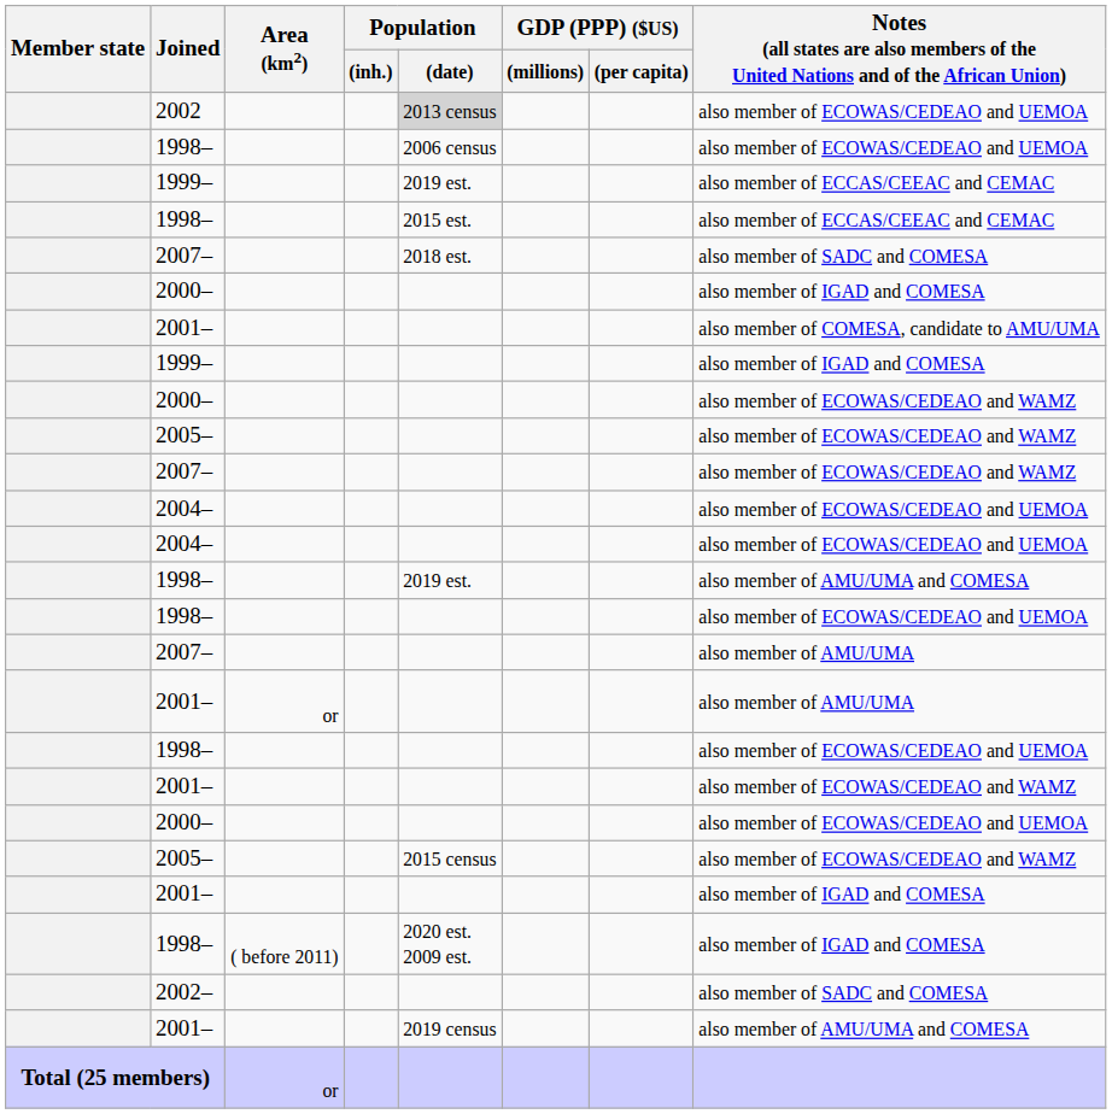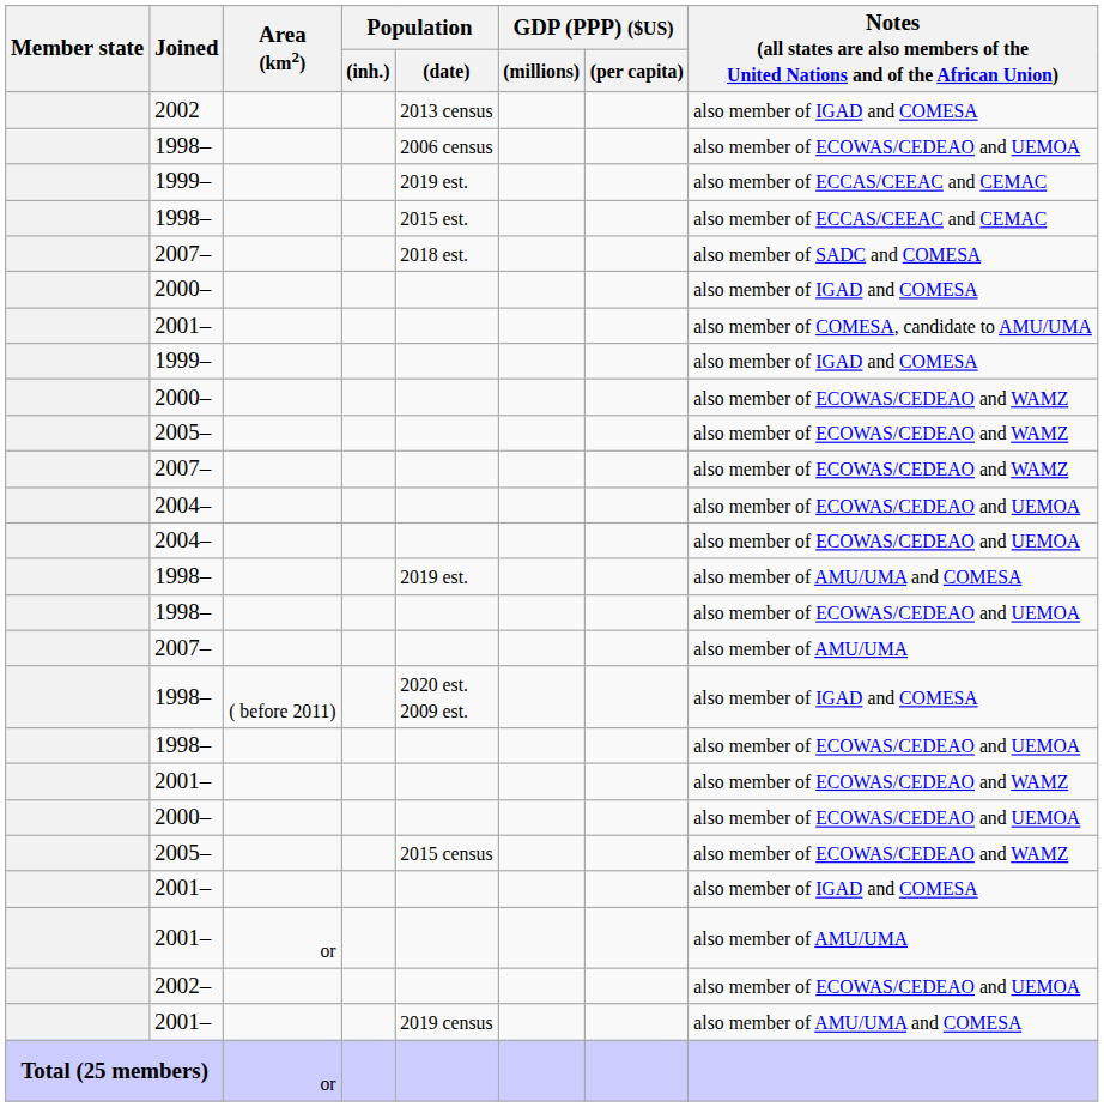 <table class="wikitable sortable">
 <tr>
 <th rowspan="2" scope="col">Member state</th>
 <th rowspan="2" scope="col">Joined</th>
 <th rowspan="2" scope="col">Area<br><small>(km<sup>2</sup>)</small></th>
 <th colspan="2" scope="col">Population</th>
 <th colspan="2" scope="col">GDP (PPP) <small>($US)</small></th>
 <th rowspan="2" scope="col">Notes<br><small>(all states are also members of the<br><a href='#'>United Nations</a> and of the <a href='#'>African Union</a>)</small></th>
 </tr>
 <tr>
 <th scope="col"><small>(inh.)</small></th>
 <th scope="col"><small>(date)</small></th>
 <th scope="col"><small>(millions)</small></th>
 <th scope="col"><small>(per capita)</small></th>
 </tr>
 <tr>
 <th scope="row" style="text-align:left"></th>
 <td>2002</td>
 <td style="text-align:right" data-sort-value="114763"></td>
 <td style="text-align:right" data-sort-value="10008749"></td>
-<td style="background: lightgrey;"><small>2013 census</small></td>
+<td><small>2013 census</small></td>
 <td style="text-align:right" data-sort-value="29918"></td>
 <td style="text-align:right" data-sort-value="2552"></td>
-<td><small>also member of <a href='#'>ECOWAS/CEDEAO</a> and <a href='#'>UEMOA</a></small></td>
+<td><small>also member of <a href='#'>IGAD</a> and <a href='#'>COMESA</a></small></td>
 </tr>
 <tr>
 <th scope="row" style="text-align:left"></th>
 <td>1998–</td>
 <td style="text-align:right" data-sort-value="274200"></td>
 <td style="text-align:right" data-sort-value="14017262"></td>
 <td><small>2006 census</small></td>
 <td style="text-align:right" data-sort-value="45339"></td>
 <td style="text-align:right" data-sort-value="792"></td>
 <td><small>also member of <a href='#'>ECOWAS/CEDEAO</a> and <a href='#'>UEMOA</a></small></td>
 </tr>
 <tr>
 <th scope="row" style="text-align:left"></th>
 <td>1999–</td>
 <td style="text-align:right" data-sort-value="622984"></td>
 <td style="text-align:right" data-sort-value="4666368"></td>
 <td><small>2019 est.</small></td>
 <td style="text-align:right" data-sort-value="4262"></td>
 <td style="text-align:right" data-sort-value="823"></td>
 <td><small>also member of <a href='#'>ECCAS/CEEAC</a> and <a href='#'>CEMAC</a></small></td>
 </tr>
 <tr>
 <th scope="row" style="text-align:left"></th>
 <td>1998–</td>
 <td style="text-align:right" data-sort-value="1284000"></td>
 <td style="text-align:right" data-sort-value="13670084"></td>
 <td><small>2015 est.</small></td>
 <td style="text-align:right" data-sort-value=""></td>
 <td style="text-align:right" data-sort-value="2428"></td>
 <td><small>also member of <a href='#'>ECCAS/CEEAC</a> and <a href='#'>CEMAC</a></small></td>
 </tr>
 <tr>
 <th scope="row" style="text-align:left"></th>
 <td>2007–</td>
 <td style="text-align:right" data-sort-value="1861"></td>
 <td style="text-align:right" data-sort-value="850688"></td>
 <td><small>2018 est.</small></td>
 <td style="text-align:right" data-sort-value="2446"></td>
 <td style="text-align:right" data-sort-value="2799"></td>
 <td><small>also member of <a href='#'>SADC</a> and <a href='#'>COMESA</a></small></td>
 </tr>
 <tr>
 <th scope="row" style="text-align:left"></th>
 <td>2000–</td>
 <td style="text-align:right" data-sort-value="23200"></td>
 <td style="text-align:right" data-sort-value=""></td>
 <td><small></small></td>
 <td style="text-align:right" data-sort-value=""></td>
 <td style="text-align:right" data-sort-value=""></td>
 <td><small>also member of <a href='#'>IGAD</a> and <a href='#'>COMESA</a></small></td>
 </tr>
 <tr>
 <th scope="row" style="text-align:left"></th>
 <td>2001–</td>
 <td style="text-align:right" data-sort-value="1010408"></td>
 <td style="text-align:right" data-sort-value=""></td>
 <td><small></small></td>
 <td style="text-align:right" data-sort-value=""></td>
 <td style="text-align:right" data-sort-value=""></td>
 <td><small>also member of <a href='#'>COMESA</a>, candidate to <a href='#'>AMU/UMA</a></small></td>
 </tr>
 <tr>
 <th scope="row" style="text-align:left"></th>
 <td>1999–</td>
 <td style="text-align:right" data-sort-value="117600"></td>
 <td style="text-align:right" data-sort-value=""></td>
 <td><small></small></td>
 <td style="text-align:right" data-sort-value=""></td>
 <td style="text-align:right" data-sort-value=""></td>
 <td><small>also member of <a href='#'>IGAD</a> and <a href='#'>COMESA</a></small></td>
 </tr>
 <tr>
 <th scope="row" style="text-align:left"></th>
 <td>2000–</td>
 <td style="text-align:right" data-sort-value="10689"></td>
 <td style="text-align:right" data-sort-value=""></td>
 <td><small></small></td>
 <td style="text-align:right" data-sort-value=""></td>
 <td style="text-align:right" data-sort-value=""></td>
 <td><small>also member of <a href='#'>ECOWAS/CEDEAO</a> and <a href='#'>WAMZ</a></small></td>
 </tr>
 <tr>
 <th scope="row" style="text-align:left"></th>
 <td>2005–</td>
 <td style="text-align:right" data-sort-value="239567"></td>
 <td style="text-align:right" data-sort-value=""></td>
 <td><small></small></td>
 <td style="text-align:right" data-sort-value=""></td>
 <td style="text-align:right" data-sort-value=""></td>
 <td><small>also member of <a href='#'>ECOWAS/CEDEAO</a> and <a href='#'>WAMZ</a></small></td>
 </tr>
 <tr>
 <th scope="row" style="text-align:left"></th>
 <td>2007–</td>
 <td style="text-align:right" data-sort-value="245857"></td>
 <td style="text-align:right" data-sort-value=""></td>
 <td><small></small></td>
 <td style="text-align:right" data-sort-value=""></td>
 <td style="text-align:right" data-sort-value=""></td>
 <td><small>also member of <a href='#'>ECOWAS/CEDEAO</a> and <a href='#'>WAMZ</a></small></td>
 </tr>
 <tr>
 <th scope="row" style="text-align:left"></th>
 <td>2004–</td>
 <td style="text-align:right" data-sort-value="36125"></td>
 <td style="text-align:right" data-sort-value=""></td>
 <td><small></small></td>
 <td style="text-align:right" data-sort-value=""></td>
 <td style="text-align:right" data-sort-value=""></td>
 <td><small>also member of <a href='#'>ECOWAS/CEDEAO</a> and <a href='#'>UEMOA</a></small></td>
 </tr>
 <tr>
 <th scope="row" style="text-align:left"></th>
 <td>2004–</td>
 <td style="text-align:right" data-sort-value="322463"></td>
 <td style="text-align:right" data-sort-value=""></td>
 <td><small></small></td>
 <td style="text-align:right" data-sort-value=""></td>
 <td style="text-align:right" data-sort-value=""></td>
 <td><small>also member of <a href='#'>ECOWAS/CEDEAO</a> and <a href='#'>UEMOA</a></small></td>
 </tr>
 <tr>
 <th scope="row" style="text-align:left"></th>
 <td>1998–</td>
 <td style="text-align:right" data-sort-value="1759541"></td>
 <td style="text-align:right" data-sort-value="6871287"></td>
 <td><small>2019 est.</small></td>
 <td style="text-align:right" data-sort-value=""></td>
 <td style="text-align:right" data-sort-value=""></td>
 <td><small>also member of <a href='#'>AMU/UMA</a> and <a href='#'>COMESA</a></small></td>
 </tr>
 <tr>
 <th scope="row" style="text-align:left"></th>
 <td>1998–</td>
 <td style="text-align:right" data-sort-value="1240192"></td>
 <td style="text-align:right" data-sort-value=""></td>
 <td><small></small></td>
 <td style="text-align:right" data-sort-value=""></td>
 <td style="text-align:right" data-sort-value=""></td>
 <td><small>also member of <a href='#'>ECOWAS/CEDEAO</a> and <a href='#'>UEMOA</a></small></td>
 </tr>
 <tr>
 <th scope="row" style="text-align:left"></th>
 <td>2007–</td>
 <td style="text-align:right" data-sort-value="1030000"></td>
 <td style="text-align:right" data-sort-value=""></td>
 <td><small></small></td>
 <td style="text-align:right" data-sort-value=""></td>
 <td style="text-align:right" data-sort-value=""></td>
 <td><small>also member of <a href='#'>AMU/UMA</a></small></td>
 </tr>
 <tr>
 <th scope="row" style="text-align:left"></th>
-<td>2001–</td>
-<td style="text-align:right" data-sort-value="446550"><br><small>or </small></td>
-<td style="text-align:right" data-sort-value=""></td>
-<td><small></small></td>
-<td style="text-align:right" data-sort-value=""></td>
-<td style="text-align:right" data-sort-value=""></td>
-<td><small>also member of <a href='#'>AMU/UMA</a></small></td>
+<td>1998–</td>
+<td style="text-align:right" data-sort-value="1886068"><br><small>( before 2011)</small></td>
+<td style="text-align:right" data-sort-value="41592539"><br><small></small></td>
+<td><small>2020 est.</small><br><small>2009 est.</small></td>
+<td style="text-align:right" data-sort-value="177678"></td>
+<td style="text-align:right" data-sort-value="4232"></td>
+<td><small>also member of <a href='#'>IGAD</a> and <a href='#'>COMESA</a></small></td>
 </tr>
 <tr>
 <th scope="row" style="text-align:left"></th>
 <td>1998–</td>
 <td style="text-align:right" data-sort-value="1267000"></td>
 <td style="text-align:right" data-sort-value=""></td>
 <td><small></small></td>
 <td style="text-align:right" data-sort-value=""></td>
 <td style="text-align:right" data-sort-value=""></td>
 <td><small>also member of <a href='#'>ECOWAS/CEDEAO</a> and <a href='#'>UEMOA</a></small></td>
 </tr>
 <tr>
 <th scope="row" style="text-align:left"></th>
 <td>2001–</td>
 <td style="text-align:right" data-sort-value="923769"></td>
 <td style="text-align:right" data-sort-value=""></td>
 <td><small></small></td>
 <td style="text-align:right" data-sort-value=""></td>
 <td style="text-align:right" data-sort-value=""></td>
 <td><small>also member of <a href='#'>ECOWAS/CEDEAO</a> and <a href='#'>WAMZ</a></small></td>
 </tr>
 <tr>
 <th scope="row" style="text-align:left"></th>
 <td>2000–</td>
 <td style="text-align:right" data-sort-value="196712"></td>
 <td style="text-align:right" data-sort-value=""></td>
 <td><small></small></td>
 <td style="text-align:right" data-sort-value=""></td>
 <td style="text-align:right" data-sort-value=""></td>
 <td><small>also member of <a href='#'>ECOWAS/CEDEAO</a> and <a href='#'>UEMOA</a></small></td>
 </tr>
 <tr>
 <th scope="row" style="text-align:left"></th>
 <td>2005–</td>
 <td style="text-align:right" data-sort-value="71740"></td>
 <td style="text-align:right" data-sort-value="7092113"></td>
 <td><small>2015 census</small></td>
 <td style="text-align:right" data-sort-value="12177"></td>
 <td style="text-align:right" data-sort-value="1608"></td>
 <td><small>also member of <a href='#'>ECOWAS/CEDEAO</a> and <a href='#'>WAMZ</a></small></td>
 </tr>
 <tr>
 <th scope="row" style="text-align:left"></th>
 <td>2001–</td>
 <td style="text-align:right" data-sort-value="637657"></td>
 <td style="text-align:right" data-sort-value=""></td>
 <td><small></small></td>
 <td style="text-align:right" data-sort-value=""></td>
 <td style="text-align:right" data-sort-value=""></td>
 <td><small>also member of <a href='#'>IGAD</a> and <a href='#'>COMESA</a></small></td>
 </tr>
 <tr>
 <th scope="row" style="text-align:left"></th>
-<td>1998–</td>
-<td style="text-align:right" data-sort-value="1886068"><br><small>( before 2011)</small></td>
-<td style="text-align:right" data-sort-value="41592539"><br><small></small></td>
-<td><small>2020 est.</small><br><small>2009 est.</small></td>
-<td style="text-align:right" data-sort-value="177678"></td>
-<td style="text-align:right" data-sort-value="4232"></td>
-<td><small>also member of <a href='#'>IGAD</a> and <a href='#'>COMESA</a></small></td>
+<td>2001–</td>
+<td style="text-align:right" data-sort-value="446550"><br><small>or </small></td>
+<td style="text-align:right" data-sort-value=""></td>
+<td><small></small></td>
+<td style="text-align:right" data-sort-value=""></td>
+<td style="text-align:right" data-sort-value=""></td>
+<td><small>also member of <a href='#'>AMU/UMA</a></small></td>
 </tr>
 <tr>
 <th scope="row" style="text-align:left"></th>
 <td>2002–</td>
 <td style="text-align:right" data-sort-value="56785"></td>
 <td style="text-align:right" data-sort-value=""></td>
 <td><small></small></td>
 <td style="text-align:right" data-sort-value=""></td>
 <td style="text-align:right" data-sort-value=""></td>
-<td><small>also member of <a href='#'>SADC</a> and <a href='#'>COMESA</a></small></td>
+<td><small>also member of <a href='#'>ECOWAS/CEDEAO</a> and <a href='#'>UEMOA</a></small></td>
 </tr>
 <tr>
 <th scope="row" style="text-align:left"></th>
 <td>2001–</td>
 <td style="text-align:right" data-sort-value="163610"></td>
 <td style="text-align:right" data-sort-value="11722038"></td>
 <td><small>2019 census</small></td>
 <td style="text-align:right" data-sort-value="159707"></td>
 <td style="text-align:right" data-sort-value="3713"></td>
 <td><small>also member of <a href='#'>AMU/UMA</a> and <a href='#'>COMESA</a></small></td>
 </tr>
 <tr class="sortbottom" style="background:#CCF">
 <th colspan="2" scope="row" style="background:#CCF">Total (25 members)</th>
 <td style="text-align:right"><br><small>or </small></td>
 <td style="text-align:right"></td>
 <td><small></small></td>
 <td style="text-align:right"></td>
 <td style="text-align:right"></td>
 <td></td>
 </tr>
 </table>
